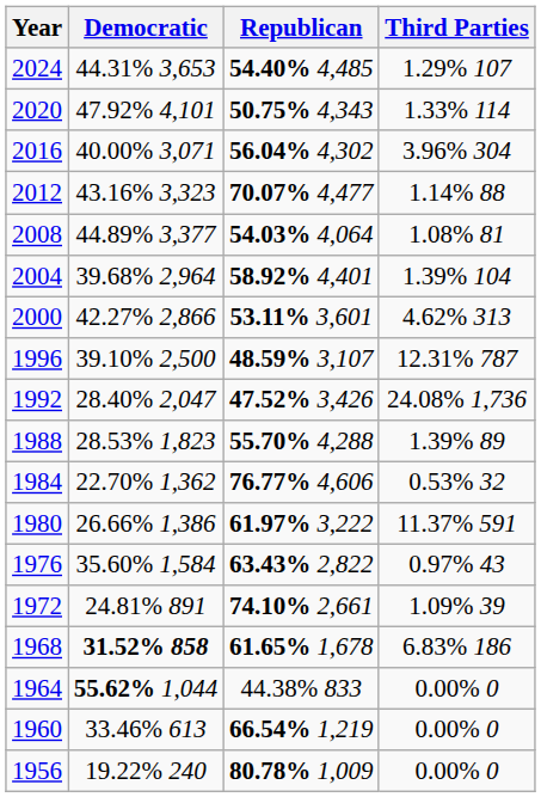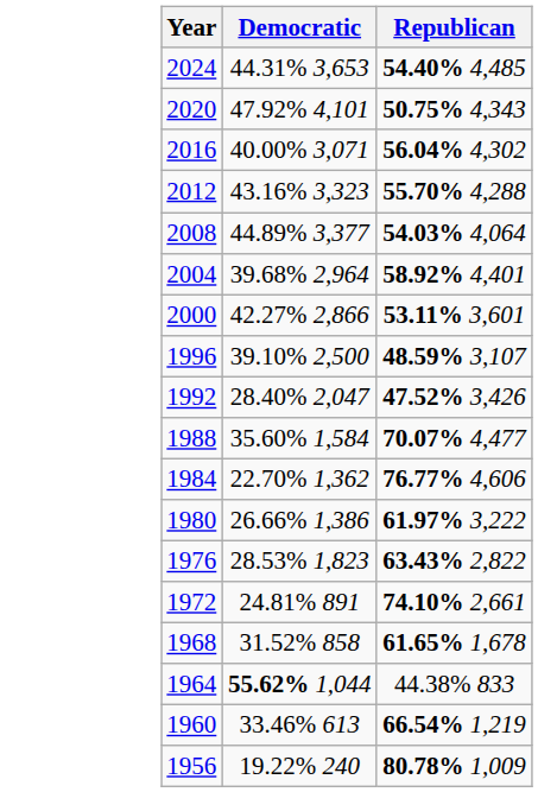 <table class="wikitable" style="float:right; margin:1em; font-size:95%;">
 <tr>
 <th>Year</th>
 <th><a href='#'>Democratic</a></th>
 <th><a href='#'>Republican</a></th>
-<th><a href='#'>Third Parties</a></th>
 </tr>
 <tr>
 <td style="text-align:center" ><a href='#'>2024</a></td>
 <td style="text-align:center" >44.31% <em>3,653</em></td>
 <td style="text-align:center" ><strong>54.40%</strong> <em>4,485</em></td>
-<td style="text-align:center" >1.29% <em>107</em></td>
 </tr>
 <tr>
 <td style="text-align:center" ><a href='#'>2020</a></td>
 <td style="text-align:center" >47.92% <em>4,101</em></td>
 <td style="text-align:center" ><strong>50.75%</strong> <em>4,343</em></td>
-<td style="text-align:center" >1.33% <em>114</em></td>
 </tr>
 <tr>
 <td style="text-align:center" ><a href='#'>2016</a></td>
 <td style="text-align:center" >40.00% <em>3,071</em></td>
 <td style="text-align:center" ><strong>56.04%</strong> <em>4,302</em></td>
-<td style="text-align:center" >3.96% <em>304</em></td>
 </tr>
 <tr>
 <td style="text-align:center" ><a href='#'>2012</a></td>
 <td style="text-align:center" >43.16% <em>3,323</em></td>
-<td style="text-align:center" ><strong>70.07%</strong> <em>4,477</em></td>
-<td style="text-align:center" >1.14% <em>88</em></td>
+<td style="text-align:center" ><strong>55.70%</strong> <em>4,288</em></td>
 </tr>
 <tr>
 <td style="text-align:center" ><a href='#'>2008</a></td>
 <td style="text-align:center" >44.89% <em>3,377</em></td>
 <td style="text-align:center" ><strong>54.03%</strong> <em>4,064</em></td>
-<td style="text-align:center" >1.08% <em>81</em></td>
 </tr>
 <tr>
 <td style="text-align:center" ><a href='#'>2004</a></td>
 <td style="text-align:center" >39.68% <em>2,964</em></td>
 <td style="text-align:center" ><strong>58.92%</strong> <em>4,401</em></td>
-<td style="text-align:center" >1.39% <em>104</em></td>
 </tr>
 <tr>
 <td style="text-align:center" ><a href='#'>2000</a></td>
 <td style="text-align:center" >42.27% <em>2,866</em></td>
 <td style="text-align:center" ><strong>53.11%</strong> <em>3,601</em></td>
-<td style="text-align:center" >4.62% <em>313</em></td>
 </tr>
 <tr>
 <td style="text-align:center" ><a href='#'>1996</a></td>
 <td style="text-align:center" >39.10% <em>2,500</em></td>
 <td style="text-align:center" ><strong>48.59%</strong> <em>3,107</em></td>
-<td style="text-align:center" >12.31% <em>787</em></td>
 </tr>
 <tr>
 <td style="text-align:center" ><a href='#'>1992</a></td>
 <td style="text-align:center" >28.40% <em>2,047</em></td>
 <td style="text-align:center" ><strong>47.52%</strong> <em>3,426</em></td>
-<td style="text-align:center" >24.08% <em>1,736</em></td>
 </tr>
 <tr>
 <td style="text-align:center" ><a href='#'>1988</a></td>
-<td style="text-align:center" >28.53% <em>1,823</em></td>
-<td style="text-align:center" ><strong>55.70%</strong> <em>4,288</em></td>
-<td style="text-align:center" >1.39% <em>89</em></td>
+<td style="text-align:center" >35.60% <em>1,584</em></td>
+<td style="text-align:center" ><strong>70.07%</strong> <em>4,477</em></td>
 </tr>
 <tr>
 <td style="text-align:center" ><a href='#'>1984</a></td>
 <td style="text-align:center" >22.70% <em>1,362</em></td>
 <td style="text-align:center" ><strong>76.77%</strong> <em>4,606</em></td>
-<td style="text-align:center" >0.53% <em>32</em></td>
 </tr>
 <tr>
 <td style="text-align:center" ><a href='#'>1980</a></td>
 <td style="text-align:center" >26.66% <em>1,386</em></td>
 <td style="text-align:center" ><strong>61.97%</strong> <em>3,222</em></td>
-<td style="text-align:center" >11.37% <em>591</em></td>
 </tr>
 <tr>
 <td style="text-align:center" ><a href='#'>1976</a></td>
-<td style="text-align:center" >35.60% <em>1,584</em></td>
+<td style="text-align:center" >28.53% <em>1,823</em></td>
 <td style="text-align:center" ><strong>63.43%</strong> <em>2,822</em></td>
-<td style="text-align:center" >0.97% <em>43</em></td>
 </tr>
 <tr>
 <td style="text-align:center" ><a href='#'>1972</a></td>
 <td style="text-align:center" >24.81% <em>891</em></td>
 <td style="text-align:center" ><strong>74.10%</strong> <em>2,661</em></td>
-<td style="text-align:center" >1.09% <em>39</em></td>
 </tr>
 <tr>
 <td style="text-align:center" ><a href='#'>1968</a></td>
-<td style="text-align:center" ><strong>31.52% <em>858</em></strong></td>
+<td style="text-align:center" >31.52% <em>858</em></td>
 <td style="text-align:center" ><strong>61.65%</strong> <em>1,678</em></td>
-<td style="text-align:center" >6.83% <em>186</em></td>
 </tr>
 <tr>
 <td style="text-align:center" ><a href='#'>1964</a></td>
 <td style="text-align:center" ><strong>55.62%</strong> <em>1,044</em></td>
 <td style="text-align:center" >44.38% <em>833</em></td>
-<td style="text-align:center" >0.00% <em>0</em></td>
 </tr>
 <tr>
 <td style="text-align:center" ><a href='#'>1960</a></td>
 <td style="text-align:center" >33.46% <em>613</em></td>
 <td style="text-align:center" ><strong>66.54%</strong> <em>1,219</em></td>
-<td style="text-align:center" >0.00% <em>0</em></td>
 </tr>
 <tr>
 <td style="text-align:center" ><a href='#'>1956</a></td>
 <td style="text-align:center" >19.22% <em>240</em></td>
 <td style="text-align:center" ><strong>80.78%</strong> <em>1,009</em></td>
-<td style="text-align:center" >0.00% <em>0</em></td>
 </tr>
 </table>
